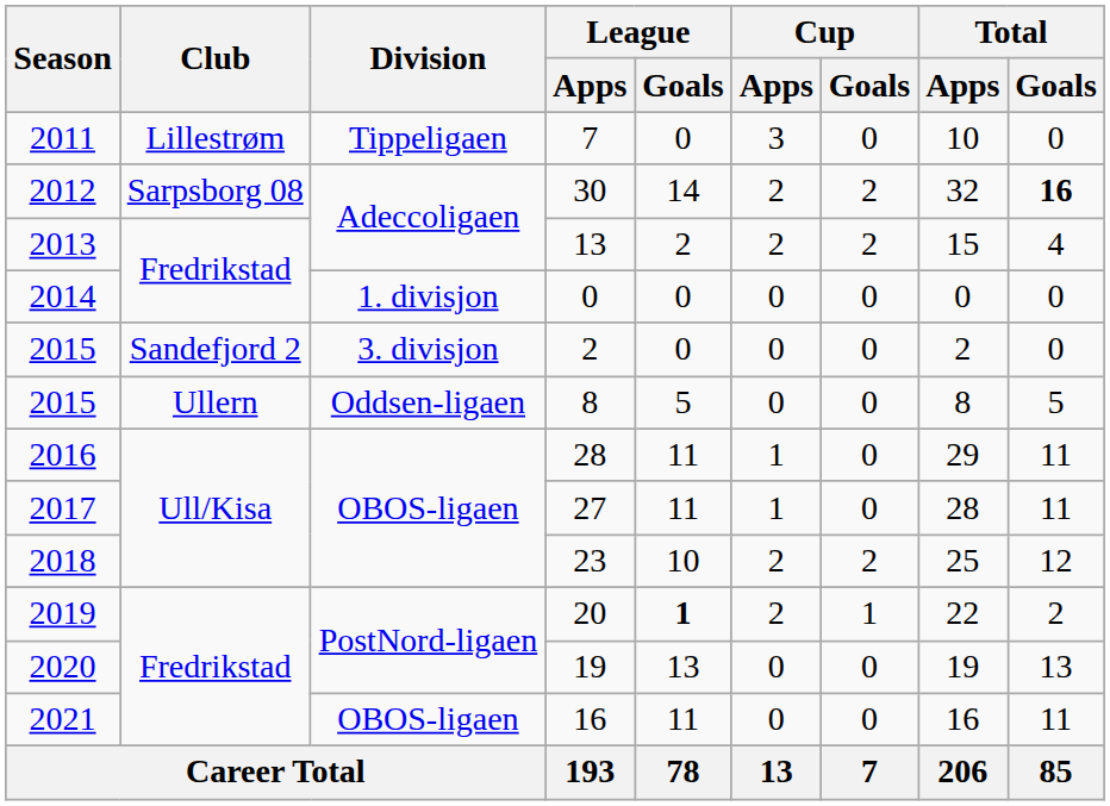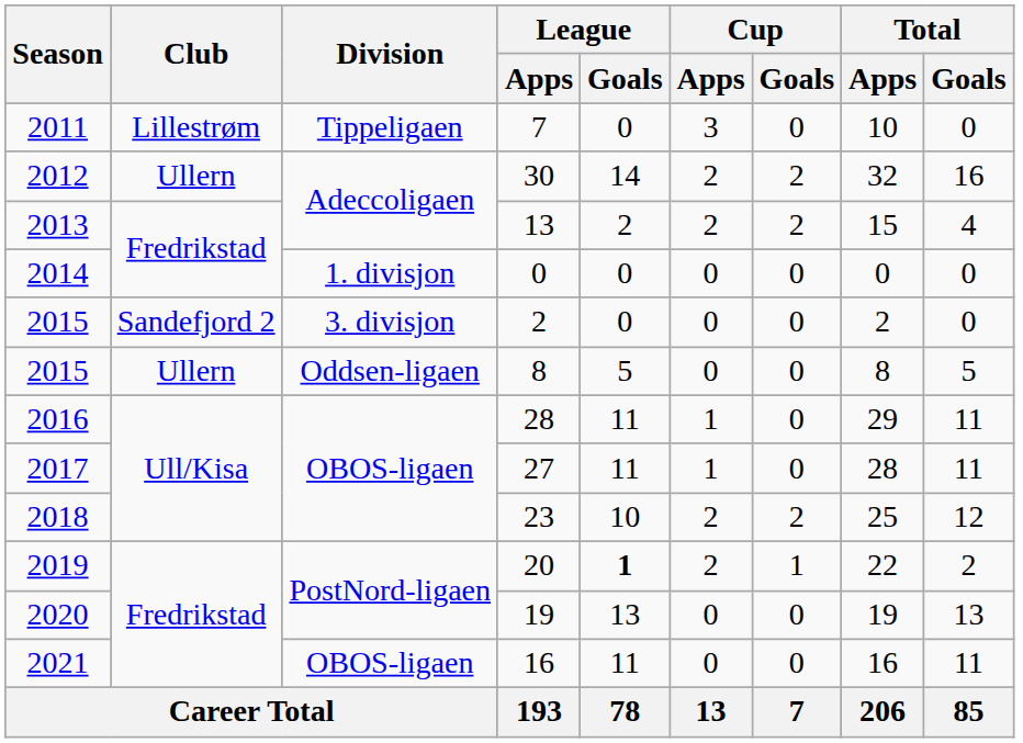 <table class="wikitable" style="text-align: center;">
 <tr>
 <th rowspan="2">Season</th>
 <th rowspan="2">Club</th>
 <th rowspan="2">Division</th>
 <th colspan="2">League</th>
 <th colspan="2">Cup</th>
 <th colspan="2">Total</th>
 </tr>
 <tr>
 <th>Apps</th>
 <th>Goals</th>
 <th>Apps</th>
 <th>Goals</th>
 <th>Apps</th>
 <th>Goals</th>
 </tr>
 <tr>
 <td><a href='#'>2011</a></td>
 <td rowspan="1" valign="center"><a href='#'>Lillestrøm</a></td>
 <td rowspan="1" valign="center"><a href='#'>Tippeligaen</a></td>
 <td>7</td>
 <td>0</td>
 <td>3</td>
 <td>0</td>
 <td>10</td>
 <td>0</td>
 </tr>
 <tr>
 <td><a href='#'>2012</a></td>
-<td rowspan="1" valign="center"><a href='#'>Sarpsborg 08</a></td>
+<td rowspan="1" valign="center"><a href='#'>Ullern</a></td>
 <td rowspan="2" valign="center"><a href='#'>Adeccoligaen</a></td>
 <td>30</td>
 <td>14</td>
 <td>2</td>
 <td>2</td>
 <td>32</td>
-<td><strong>16</strong></td>
+<td>16</td>
 </tr>
 <tr>
 <td><a href='#'>2013</a></td>
 <td rowspan="2" valign="center"><a href='#'>Fredrikstad</a></td>
 <td>13</td>
 <td>2</td>
 <td>2</td>
 <td>2</td>
 <td>15</td>
 <td>4</td>
 </tr>
 <tr>
 <td><a href='#'>2014</a></td>
 <td rowspan="1" valign="center"><a href='#'>1. divisjon</a></td>
 <td>0</td>
 <td>0</td>
 <td>0</td>
 <td>0</td>
 <td>0</td>
 <td>0</td>
 </tr>
 <tr>
 <td><a href='#'>2015</a></td>
 <td rowspan="1" valign="center"><a href='#'>Sandefjord 2</a></td>
 <td rowspan="1" valign="center"><a href='#'>3. divisjon</a></td>
 <td>2</td>
 <td>0</td>
 <td>0</td>
 <td>0</td>
 <td>2</td>
 <td>0</td>
 </tr>
 <tr>
 <td><a href='#'>2015</a></td>
 <td rowspan="1" valign="center"><a href='#'>Ullern</a></td>
 <td rowspan="1" valign="center"><a href='#'>Oddsen-ligaen</a></td>
 <td>8</td>
 <td>5</td>
 <td>0</td>
 <td>0</td>
 <td>8</td>
 <td>5</td>
 </tr>
 <tr>
 <td><a href='#'>2016</a></td>
 <td rowspan="3" valign="center"><a href='#'>Ull/Kisa</a></td>
 <td rowspan="3" valign="center"><a href='#'>OBOS-ligaen</a></td>
 <td>28</td>
 <td>11</td>
 <td>1</td>
 <td>0</td>
 <td>29</td>
 <td>11</td>
 </tr>
 <tr>
 <td><a href='#'>2017</a></td>
 <td>27</td>
 <td>11</td>
 <td>1</td>
 <td>0</td>
 <td>28</td>
 <td>11</td>
 </tr>
 <tr>
 <td><a href='#'>2018</a></td>
 <td>23</td>
 <td>10</td>
 <td>2</td>
 <td>2</td>
 <td>25</td>
 <td>12</td>
 </tr>
 <tr>
 <td><a href='#'>2019</a></td>
 <td rowspan="3" valign="center"><a href='#'>Fredrikstad</a></td>
 <td rowspan="2" valign="center"><a href='#'>PostNord-ligaen</a></td>
 <td>20</td>
 <td><strong>1</strong></td>
 <td>2</td>
 <td>1</td>
 <td>22</td>
 <td>2</td>
 </tr>
 <tr>
 <td><a href='#'>2020</a></td>
 <td>19</td>
 <td>13</td>
 <td>0</td>
 <td>0</td>
 <td>19</td>
 <td>13</td>
 </tr>
 <tr>
 <td><a href='#'>2021</a></td>
 <td rowspan="1" valign="center"><a href='#'>OBOS-ligaen</a></td>
 <td>16</td>
 <td>11</td>
 <td>0</td>
 <td>0</td>
 <td>16</td>
 <td>11</td>
 </tr>
 <tr>
 <th colspan="3">Career Total</th>
 <th>193</th>
 <th>78</th>
 <th>13</th>
 <th>7</th>
 <th>206</th>
 <th>85</th>
 </tr>
 </table>
